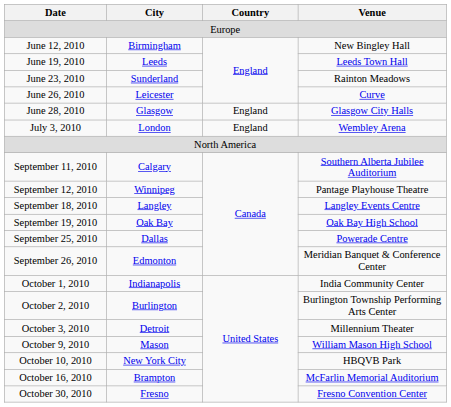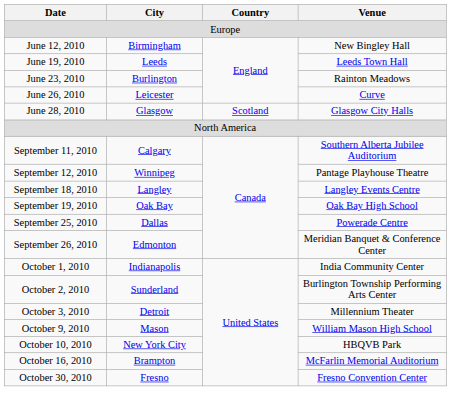 <table class="wikitable" style="text-align:center;">
 <tr>
 <th width="150">Date</th>
 <th width="140">City</th>
 <th width="140">Country</th>
 <th width="220">Venue</th>
 </tr>
 <tr bgcolor="#DDDDDD">
 <td colspan=4>Europe</td>
 </tr>
 <tr>
 <td>June 12, 2010</td>
 <td><a href='#'>Birmingham</a></td>
 <td rowspan="4"><a href='#'>England</a></td>
 <td>New Bingley Hall</td>
 </tr>
 <tr>
 <td>June 19, 2010</td>
 <td><a href='#'>Leeds</a></td>
 <td><a href='#'>Leeds Town Hall</a></td>
 </tr>
 <tr>
 <td>June 23, 2010</td>
-<td><a href='#'>Sunderland</a></td>
+<td><a href='#'>Burlington</a></td>
 <td>Rainton Meadows</td>
 </tr>
 <tr>
 <td>June 26, 2010</td>
 <td><a href='#'>Leicester</a></td>
 <td><a href='#'>Curve</a></td>
 </tr>
 <tr>
 <td>June 28, 2010</td>
 <td><a href='#'>Glasgow</a></td>
-<td>England</td>
+<td><a href='#'>Scotland</a></td>
 <td><a href='#'>Glasgow City Halls</a></td>
-</tr>
-<tr>
-<td>July 3, 2010</td>
-<td><a href='#'>London</a></td>
-<td>England</td>
-<td><a href='#'>Wembley Arena</a></td>
 </tr>
 <tr bgcolor="#DDDDDD">
 <td colspan=4>North America</td>
 </tr>
 <tr>
 <td>September 11, 2010</td>
 <td><a href='#'>Calgary</a></td>
 <td rowspan="6"><a href='#'>Canada</a></td>
 <td><a href='#'>Southern Alberta Jubilee Auditorium</a></td>
 </tr>
 <tr>
 <td>September 12, 2010</td>
 <td><a href='#'>Winnipeg</a></td>
 <td>Pantage Playhouse Theatre</td>
 </tr>
 <tr>
 <td>September 18, 2010</td>
 <td><a href='#'>Langley</a></td>
 <td><a href='#'>Langley Events Centre</a></td>
 </tr>
 <tr>
 <td>September 19, 2010</td>
 <td><a href='#'>Oak Bay</a></td>
 <td><a href='#'>Oak Bay High School</a></td>
 </tr>
 <tr>
 <td>September 25, 2010</td>
 <td><a href='#'>Dallas</a></td>
 <td><a href='#'>Powerade Centre</a></td>
 </tr>
 <tr>
 <td>September 26, 2010</td>
 <td><a href='#'>Edmonton</a></td>
 <td>Meridian Banquet & Conference Center</td>
 </tr>
 <tr>
 <td>October 1, 2010</td>
 <td><a href='#'>Indianapolis</a></td>
 <td rowspan="7"><a href='#'>United States</a></td>
 <td>India Community Center</td>
 </tr>
 <tr>
 <td>October 2, 2010</td>
-<td><a href='#'>Burlington</a></td>
+<td><a href='#'>Sunderland</a></td>
 <td>Burlington Township Performing Arts Center</td>
 </tr>
 <tr>
 <td>October 3, 2010</td>
 <td><a href='#'>Detroit</a></td>
 <td>Millennium Theater</td>
 </tr>
 <tr>
 <td>October 9, 2010</td>
 <td><a href='#'>Mason</a></td>
 <td><a href='#'>William Mason High School</a></td>
 </tr>
 <tr>
 <td>October 10, 2010</td>
 <td><a href='#'>New York City</a></td>
 <td>HBQVB Park</td>
 </tr>
 <tr>
 <td>October 16, 2010</td>
 <td><a href='#'>Brampton</a></td>
 <td><a href='#'>McFarlin Memorial Auditorium</a></td>
 </tr>
 <tr>
 <td>October 30, 2010</td>
 <td><a href='#'>Fresno</a></td>
 <td><a href='#'>Fresno Convention Center</a></td>
 </tr>
 </table>
